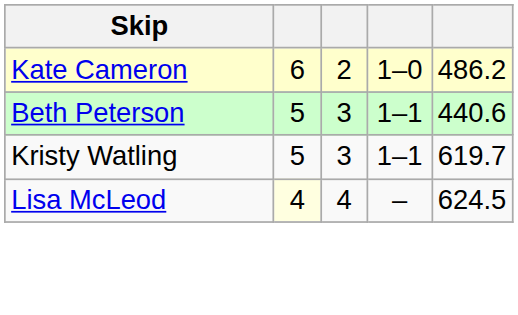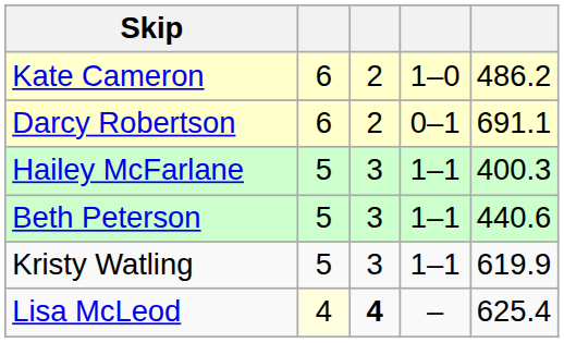 <table class=wikitable style="text-align: center;">
 <tr>
 <th width=150>Skip</th>
 <th width=20></th>
 <th width=20></th>
 <th width=30></th>
 <th width=20></th>
 </tr>
 <tr bgcolor=#ffffcc>
 <td style="text-align: left;"><a href='#'>Kate Cameron</a></td>
 <td>6</td>
 <td>2</td>
 <td>1–0</td>
 <td>486.2</td>
 </tr>
+<tr bgcolor=#ffffcc>
+<td style="text-align: left;"><a href='#'>Darcy Robertson</a></td>
+<td>6</td>
+<td>2</td>
+<td>0–1</td>
+<td>691.1</td>
+</tr>
+<tr bgcolor=#ccffcc>
+<td style="text-align: left;"><a href='#'>Hailey McFarlane</a></td>
+<td>5</td>
+<td>3</td>
+<td>1–1</td>
+<td>400.3</td>
+</tr>
 <tr bgcolor=#ccffcc>
 <td style="text-align: left;"><a href='#'>Beth Peterson</a></td>
 <td>5</td>
 <td>3</td>
 <td>1–1</td>
 <td>440.6</td>
 </tr>
 <tr>
 <td style="text-align: left;">Kristy Watling</td>
 <td>5</td>
 <td>3</td>
 <td>1–1</td>
-<td>619.7</td>
+<td>619.9</td>
 </tr>
 <tr>
 <td style="text-align: left;"><a href='#'>Lisa McLeod</a></td>
 <td style="background: lightyellow;">4</td>
-<td>4</td>
+<td><strong>4</strong></td>
 <td>–</td>
-<td>624.5</td>
+<td>625.4</td>
 </tr>
 </table>
